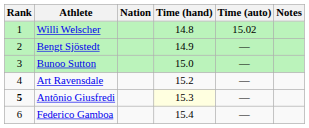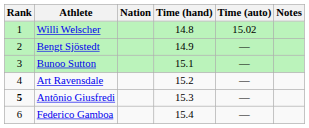 <table class="wikitable sortable" style="text-align:center">
 <tr>
 <th>Rank</th>
 <th>Athlete</th>
 <th>Nation</th>
 <th>Time (hand)</th>
 <th>Time (auto)</th>
 <th>Notes</th>
 </tr>
 <tr bgcolor=bbf3bb>
 <td>1</td>
 <td align=left><a href='#'>Willi Welscher</a></td>
 <td align=left></td>
 <td>14.8</td>
 <td>15.02</td>
 <td></td>
 </tr>
 <tr bgcolor=bbf3bb>
 <td>2</td>
 <td align=left><a href='#'>Bengt Sjöstedt</a></td>
 <td align=left></td>
 <td>14.9</td>
 <td>—</td>
 <td></td>
 </tr>
 <tr bgcolor=bbf3bb>
 <td>3</td>
 <td align=left><a href='#'>Bunoo Sutton</a></td>
 <td align=left></td>
-<td>15.0</td>
+<td>15.1</td>
 <td>—</td>
 <td></td>
 </tr>
 <tr>
 <td>4</td>
 <td align=left><a href='#'>Art Ravensdale</a></td>
 <td align=left></td>
 <td>15.2</td>
 <td>—</td>
 <td></td>
 </tr>
 <tr>
 <td><strong>5</strong></td>
 <td align=left><a href='#'>Antônio Giusfredi</a></td>
 <td align=left></td>
-<td style="background: lightyellow;">15.3</td>
+<td>15.3</td>
 <td>—</td>
 <td></td>
 </tr>
 <tr>
 <td>6</td>
 <td align=left><a href='#'>Federico Gamboa</a></td>
 <td align=left></td>
 <td>15.4</td>
 <td>—</td>
 <td></td>
 </tr>
 </table>
